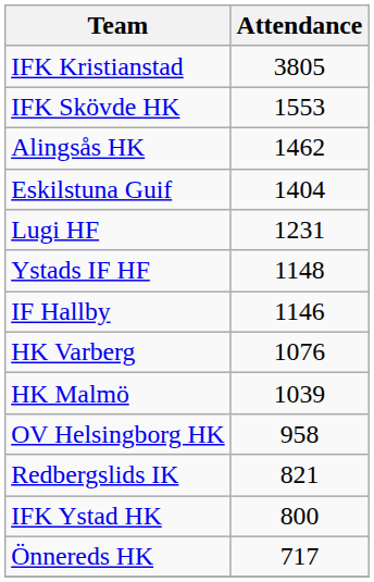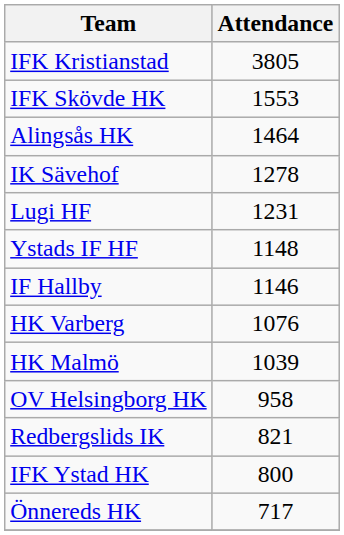 <table class="wikitable sortable">
 <tr>
 <th>Team</th>
 <th>Attendance</th>
 </tr>
 <tr>
 <td><a href='#'>IFK Kristianstad</a></td>
 <td align=center>3805</td>
 </tr>
 <tr>
 <td><a href='#'>IFK Skövde HK</a></td>
 <td align=center>1553</td>
 </tr>
 <tr>
 <td><a href='#'>Alingsås HK</a></td>
-<td align=center>1462</td>
+<td align=center>1464</td>
 </tr>
 <tr>
-<td><a href='#'>Eskilstuna Guif</a></td>
-<td align=center>1404</td>
+<td><a href='#'>IK Sävehof</a></td>
+<td align=center>1278</td>
 </tr>
 <tr>
 <td><a href='#'>Lugi HF</a></td>
 <td align=center>1231</td>
 </tr>
 <tr>
 <td><a href='#'>Ystads IF HF</a></td>
 <td align=center>1148</td>
 </tr>
 <tr>
 <td><a href='#'>IF Hallby</a></td>
 <td align=center>1146</td>
 </tr>
 <tr>
 <td><a href='#'>HK Varberg</a></td>
 <td align=center>1076</td>
 </tr>
 <tr>
 <td><a href='#'>HK Malmö</a></td>
 <td align=center>1039</td>
 </tr>
 <tr>
 <td><a href='#'>OV Helsingborg HK</a></td>
 <td align=center>958</td>
 </tr>
 <tr>
 <td><a href='#'>Redbergslids IK</a></td>
 <td align=center>821</td>
 </tr>
 <tr>
 <td><a href='#'>IFK Ystad HK</a></td>
 <td align=center>800</td>
 </tr>
 <tr>
 <td><a href='#'>Önnereds HK</a></td>
 <td align=center>717</td>
 </tr>
 <tr>
 </tr>
 </table>
